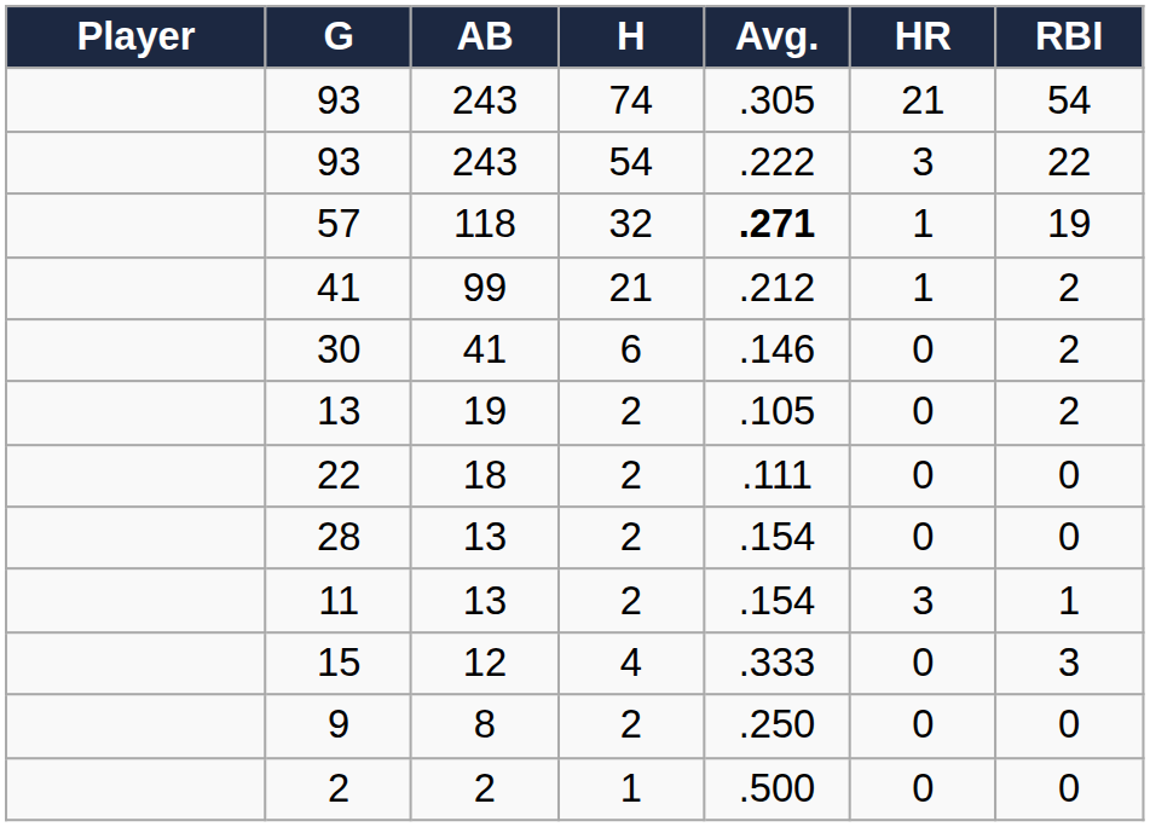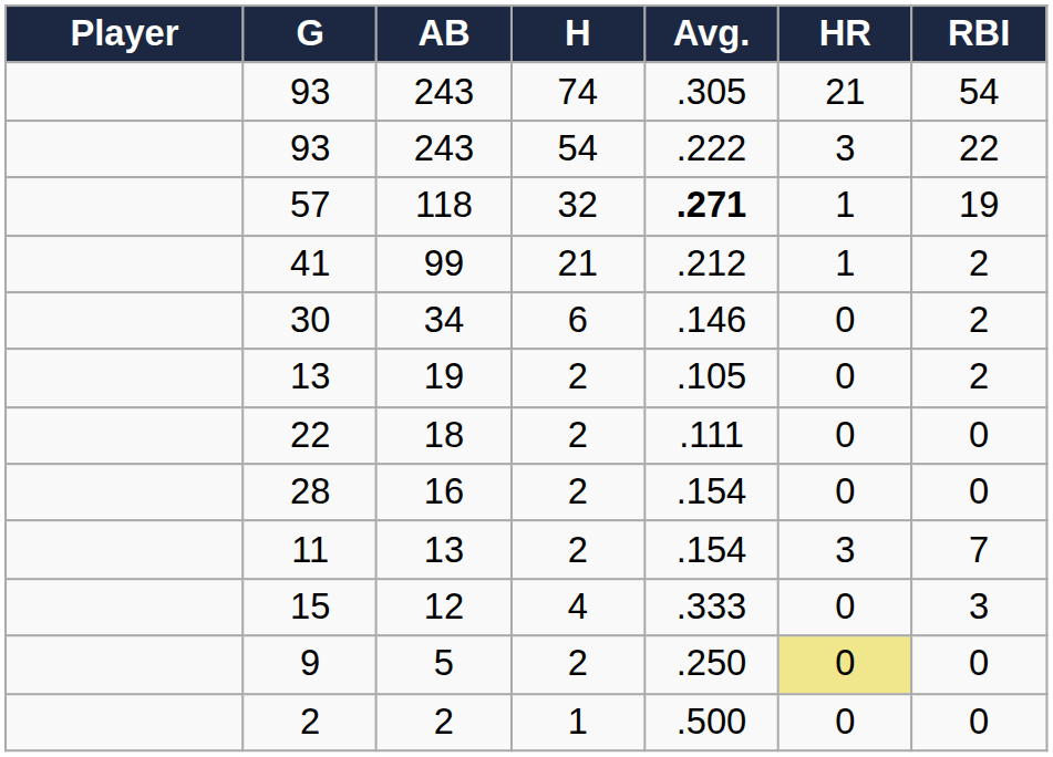 <table class="wikitable sortable">
 <tr>
 <th style="background:#1c2841; color:white; width:16%;">Player</th>
 <th style="background:#1c2841; color:white; width:9%;">G</th>
 <th style="background:#1c2841; color:white; width:9%;">AB</th>
 <th style="background:#1c2841; color:white; width:9%;">H</th>
 <th style="background:#1c2841; color:white; width:9%;">Avg.</th>
 <th style="background:#1c2841; color:white; width:9%;">HR</th>
 <th style="background:#1c2841; color:white; width:9%;">RBI</th>
 </tr>
 <tr style="text-align:center;">
 <td></td>
 <td>93</td>
 <td>243</td>
 <td>74</td>
 <td>.305</td>
 <td>21</td>
 <td>54</td>
 </tr>
 <tr style="text-align:center;">
 <td></td>
 <td>93</td>
 <td>243</td>
 <td>54</td>
 <td>.222</td>
 <td>3</td>
 <td>22</td>
 </tr>
 <tr style="text-align:center;">
 <td></td>
 <td>57</td>
 <td>118</td>
 <td>32</td>
 <td><strong>.271</strong></td>
 <td>1</td>
 <td>19</td>
 </tr>
 <tr style="text-align:center;">
 <td></td>
 <td>41</td>
 <td>99</td>
 <td>21</td>
 <td>.212</td>
 <td>1</td>
 <td>2</td>
 </tr>
 <tr style="text-align:center;">
 <td></td>
 <td>30</td>
-<td>41</td>
+<td>34</td>
 <td>6</td>
 <td>.146</td>
 <td>0</td>
 <td>2</td>
 </tr>
 <tr style="text-align:center;">
 <td></td>
 <td>13</td>
 <td>19</td>
 <td>2</td>
 <td>.105</td>
 <td>0</td>
 <td>2</td>
 </tr>
 <tr style="text-align:center;">
 <td></td>
 <td>22</td>
 <td>18</td>
 <td>2</td>
 <td>.111</td>
 <td>0</td>
 <td>0</td>
 </tr>
 <tr style="text-align:center;">
 <td></td>
 <td>28</td>
-<td>13</td>
+<td>16</td>
 <td>2</td>
 <td>.154</td>
 <td>0</td>
 <td>0</td>
 </tr>
 <tr style="text-align:center;">
 <td></td>
 <td>11</td>
 <td>13</td>
 <td>2</td>
 <td>.154</td>
 <td>3</td>
-<td>1</td>
+<td>7</td>
 </tr>
 <tr style="text-align:center;">
 <td></td>
 <td>15</td>
 <td>12</td>
 <td>4</td>
 <td>.333</td>
 <td>0</td>
 <td>3</td>
 </tr>
 <tr style="text-align:center;">
 <td></td>
 <td>9</td>
-<td>8</td>
+<td>5</td>
 <td>2</td>
 <td>.250</td>
-<td>0</td>
+<td style="background: khaki;">0</td>
 <td>0</td>
 </tr>
 <tr style="text-align:center;">
 <td></td>
 <td>2</td>
 <td>2</td>
 <td>1</td>
 <td>.500</td>
 <td>0</td>
 <td>0</td>
 </tr>
 </table>
